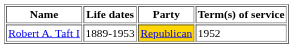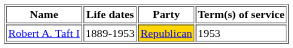 <table table border="1" cellpadding="2">
 <tr>
 <th>Name</th>
 <th>Life dates</th>
 <th>Party</th>
 <th>Term(s) of service</th>
 </tr>
 <tr>
 <td><a href='#'>Robert A. Taft I</a></td>
 <td>1889-1953</td>
 <td style="background: gold;"><a href='#'>Republican</a></td>
-<td>1952</td>
+<td>1953</td>
 </tr>
 </table>
